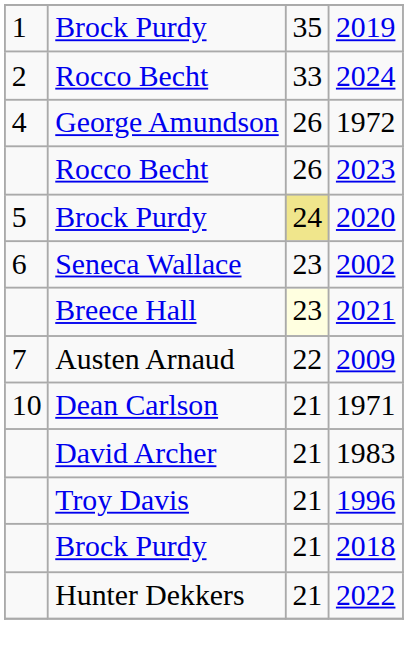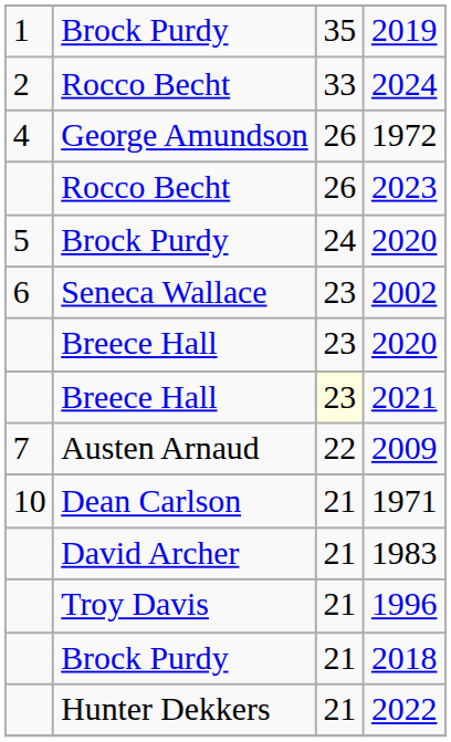 <table class="wikitable">
 <tr>
 </tr>
 <tr>
 <td>1</td>
 <td><a href='#'>Brock Purdy</a></td>
 <td><abbr>35</abbr></td>
 <td><a href='#'>2019</a></td>
 </tr>
 <tr>
 <td>2</td>
 <td><a href='#'>Rocco Becht</a></td>
 <td><abbr>33</abbr></td>
 <td><a href='#'>2024</a></td>
 </tr>
 <tr>
 <td>4</td>
 <td><a href='#'>George Amundson</a></td>
 <td><abbr>26</abbr></td>
 <td>1972</td>
 </tr>
 <tr>
 <td></td>
 <td><a href='#'>Rocco Becht</a></td>
 <td><abbr>26</abbr></td>
 <td><a href='#'>2023</a></td>
 </tr>
 <tr>
 <td>5</td>
 <td><a href='#'>Brock Purdy</a></td>
-<td style="background: khaki;"><abbr>24</abbr></td>
+<td><abbr>24</abbr></td>
 <td><a href='#'>2020</a></td>
 </tr>
 <tr>
 <td>6</td>
 <td><a href='#'>Seneca Wallace</a></td>
 <td><abbr>23</abbr></td>
 <td><a href='#'>2002</a></td>
+</tr>
+<tr>
+<td></td>
+<td><a href='#'>Breece Hall</a></td>
+<td><abbr>23</abbr></td>
+<td><a href='#'>2020</a></td>
 </tr>
 <tr>
 <td></td>
 <td><a href='#'>Breece Hall</a></td>
 <td style="background: lightyellow;"><abbr>23</abbr></td>
 <td><a href='#'>2021</a></td>
 </tr>
 <tr>
 <td>7</td>
 <td>Austen Arnaud</td>
 <td><abbr>22</abbr></td>
 <td><a href='#'>2009</a></td>
 </tr>
 <tr>
 <td>10</td>
 <td><a href='#'>Dean Carlson</a></td>
 <td><abbr>21</abbr></td>
 <td>1971</td>
 </tr>
 <tr>
 <td></td>
 <td><a href='#'>David Archer</a></td>
 <td><abbr>21</abbr></td>
 <td>1983</td>
 </tr>
 <tr>
 <td></td>
 <td><a href='#'>Troy Davis</a></td>
 <td><abbr>21</abbr></td>
 <td><a href='#'>1996</a></td>
 </tr>
 <tr>
 <td></td>
 <td><a href='#'>Brock Purdy</a></td>
 <td><abbr>21</abbr></td>
 <td><a href='#'>2018</a></td>
 </tr>
 <tr>
 <td></td>
 <td>Hunter Dekkers</td>
 <td><abbr>21</abbr></td>
 <td><a href='#'>2022</a></td>
 </tr>
 <tr>
 </tr>
 </table>
